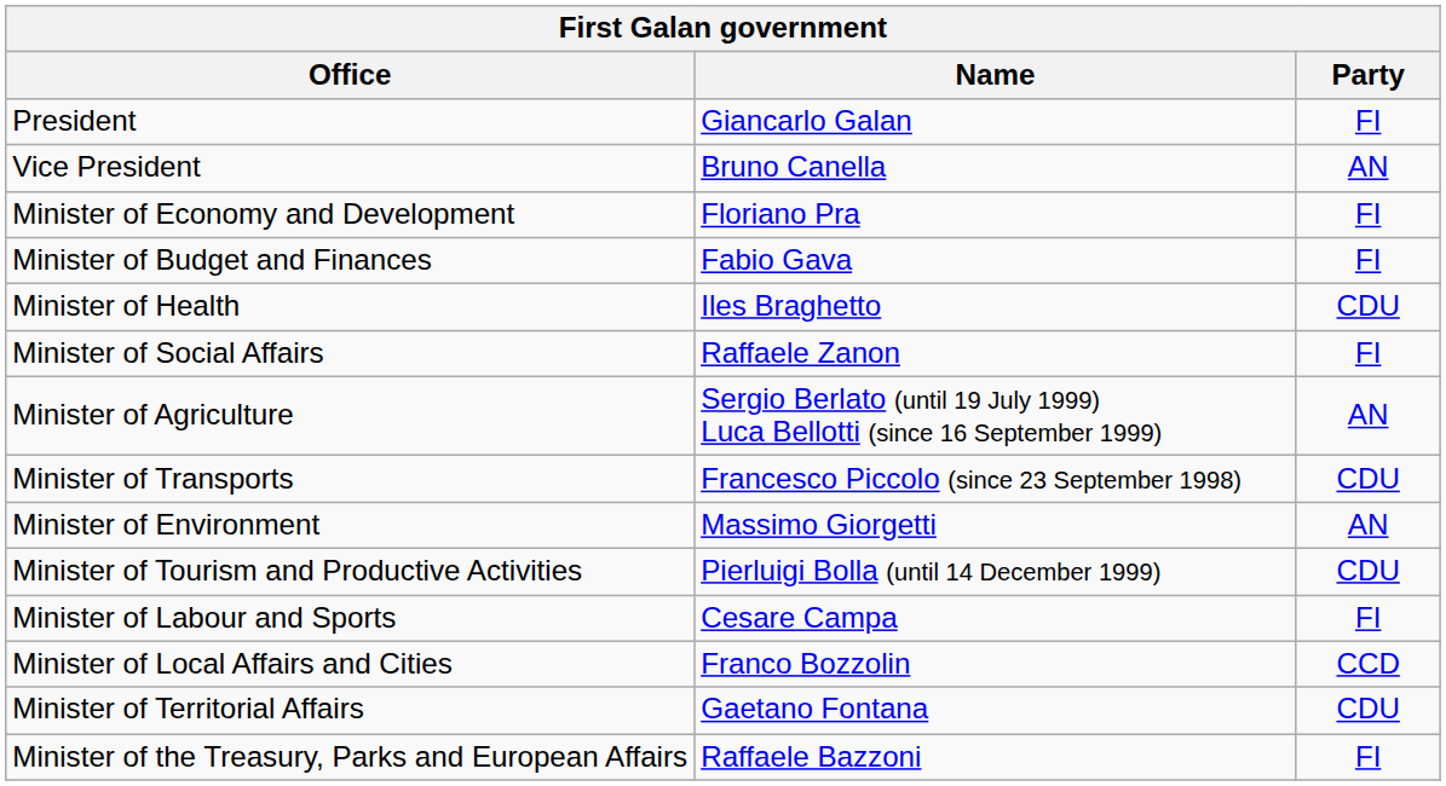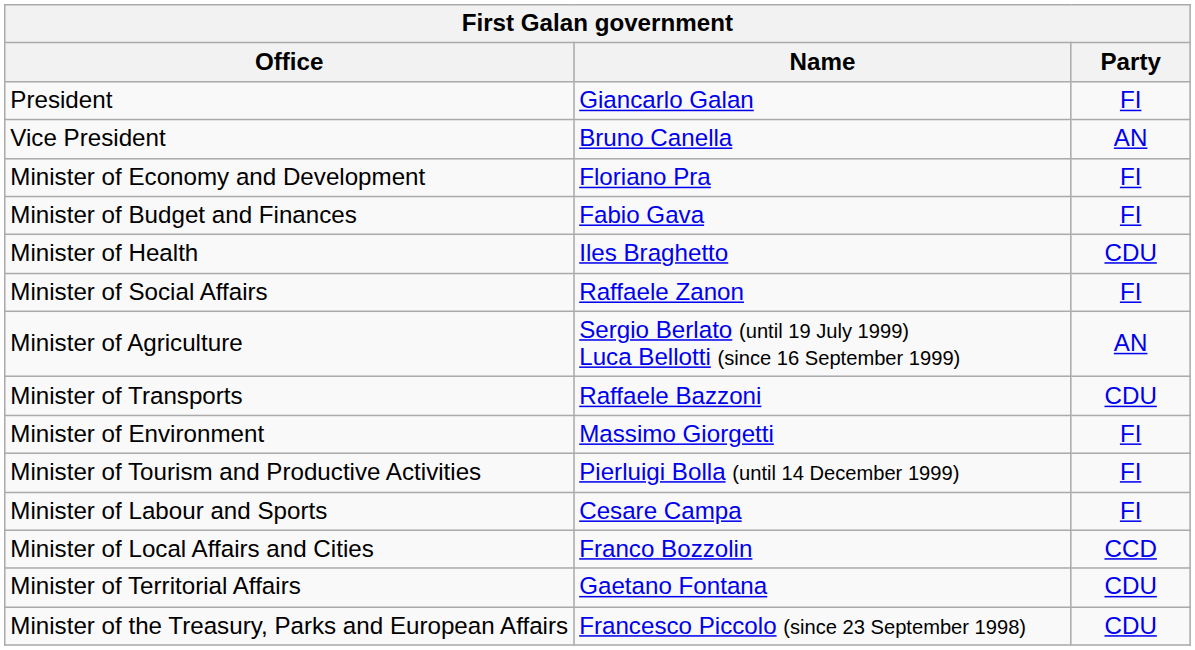 <table class="wikitable">
 <tr>
 <th colspan=3>First Galan government</th>
 </tr>
 <tr>
 <th>Office</th>
 <th>Name</th>
 <th>Party</th>
 </tr>
 <tr>
 <td width="48%" align="left">President</td>
 <td width="42%" align="left"><a href='#'>Giancarlo Galan</a></td>
 <td width="10%" align="center"><a href='#'>FI</a></td>
 </tr>
 <tr>
 <td width="47%" align="left">Vice President</td>
 <td width="26%" align="left"><a href='#'>Bruno Canella</a></td>
 <td width="27%" align="center"><a href='#'>AN</a></td>
 </tr>
 <tr>
 <td width="47%" align="left">Minister of Economy and Development</td>
 <td width="26%" align="left"><a href='#'>Floriano Pra</a></td>
 <td width="27%" align="center"><a href='#'>FI</a></td>
 </tr>
 <tr>
 <td width="47%" align="left">Minister of Budget and Finances</td>
 <td width="26%" align="left"><a href='#'>Fabio Gava</a></td>
 <td width="27%" align="center"><a href='#'>FI</a></td>
 </tr>
 <tr>
 <td width="47%" align="left">Minister of Health</td>
 <td width="26%" align="left"><a href='#'>Iles Braghetto</a></td>
 <td width="27%" align="center"><a href='#'>CDU</a></td>
 </tr>
 <tr>
 <td width="47%" align="left">Minister of Social Affairs</td>
 <td width="26%" align="left"><a href='#'>Raffaele Zanon</a></td>
 <td width="27%" align="center"><a href='#'>FI</a></td>
 </tr>
 <tr>
 <td width="47%" align="left">Minister of Agriculture</td>
 <td width="26%" align="left"><a href='#'>Sergio Berlato</a> <small>(until 19 July 1999)</small><br><a href='#'>Luca Bellotti</a> <small>(since 16 September 1999)</small></td>
 <td width="27%" align="center"><a href='#'>AN</a></td>
 </tr>
 <tr>
 <td width="47%" align="left">Minister of Transports</td>
-<td width="26%" align="left"><a href='#'>Francesco Piccolo</a> <small>(since 23 September 1998)</small></td>
+<td width="26%" align="left"><a href='#'>Raffaele Bazzoni</a></td>
 <td width="27%" align="center"><a href='#'>CDU</a></td>
 </tr>
 <tr>
 <td width="47%" align="left">Minister of Environment</td>
 <td width="26%" align="left"><a href='#'>Massimo Giorgetti</a></td>
-<td width="27%" align="center"><a href='#'>AN</a></td>
+<td width="10%" align="center"><a href='#'>FI</a></td>
 </tr>
 <tr>
 <td width="47%" align="left">Minister of Tourism and Productive Activities</td>
 <td width="26%" align="left"><a href='#'>Pierluigi Bolla</a> <small>(until 14 December 1999)</small></td>
-<td width="27%" align="center"><a href='#'>CDU</a></td>
+<td width="27%" align="center"><a href='#'>FI</a></td>
 </tr>
 <tr>
 <td width="47%" align="left">Minister of Labour and Sports</td>
 <td width="26%" align="left"><a href='#'>Cesare Campa</a></td>
 <td width="27%" align="center"><a href='#'>FI</a></td>
 </tr>
 <tr>
 <td width="47%" align="left">Minister of Local Affairs and Cities</td>
 <td width="26%" align="left"><a href='#'>Franco Bozzolin</a></td>
 <td width="27%" align="center"><a href='#'>CCD</a></td>
 </tr>
 <tr>
 <td width="47%" align="left">Minister of Territorial Affairs</td>
 <td width="26%" align="left"><a href='#'>Gaetano Fontana</a></td>
 <td width="27%" align="center"><a href='#'>CDU</a></td>
 </tr>
 <tr>
 <td width="47%" align="left">Minister of the Treasury, Parks and European Affairs</td>
-<td width="26%" align="left"><a href='#'>Raffaele Bazzoni</a></td>
-<td width="27%" align="center"><a href='#'>FI</a></td>
+<td width="26%" align="left"><a href='#'>Francesco Piccolo</a> <small>(since 23 September 1998)</small></td>
+<td width="27%" align="center"><a href='#'>CDU</a></td>
 </tr>
 </table>
